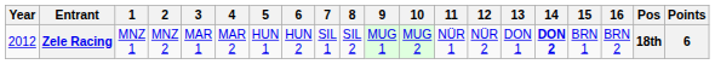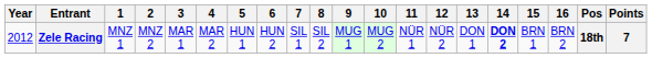 <table class="wikitable" style="text-align:center; font-size:85%">
 <tr>
 <th>Year</th>
 <th>Entrant</th>
 <th>1</th>
 <th>2</th>
 <th>3</th>
 <th>4</th>
 <th>5</th>
 <th>6</th>
 <th>7</th>
 <th>8</th>
 <th>9</th>
 <th>10</th>
 <th>11</th>
 <th>12</th>
 <th>13</th>
 <th>14</th>
 <th>15</th>
 <th>16</th>
 <th>Pos</th>
 <th>Points</th>
 </tr>
 <tr>
 <td><a href='#'>2012</a></td>
 <th nowrap><a href='#'>Zele Racing</a></th>
 <td><a href='#'>MNZ<br>1</a></td>
 <td><a href='#'>MNZ<br>2</a></td>
 <td><a href='#'>MAR<br>1</a></td>
 <td><a href='#'>MAR<br>2</a></td>
 <td><a href='#'>HUN<br>1</a></td>
 <td><a href='#'>HUN<br>2</a></td>
 <td><a href='#'>SIL<br>1</a></td>
 <td><a href='#'>SIL<br>2</a></td>
 <td style="background:#DFFFDF;"><a href='#'>MUG<br>1</a><br></td>
 <td style="background:#DFFFDF;"><a href='#'>MUG<br>2</a><br></td>
 <td><a href='#'>NÜR<br>1</a></td>
 <td><a href='#'>NÜR<br>2</a></td>
 <td><a href='#'>DON<br>1</a></td>
 <td><strong><a href='#'>DON<br>2</a></strong></td>
 <td><a href='#'>BRN<br>1</a></td>
 <td><a href='#'>BRN<br>2</a></td>
 <th>18th</th>
-<th>6</th>
+<th>7</th>
 </tr>
 </table>
